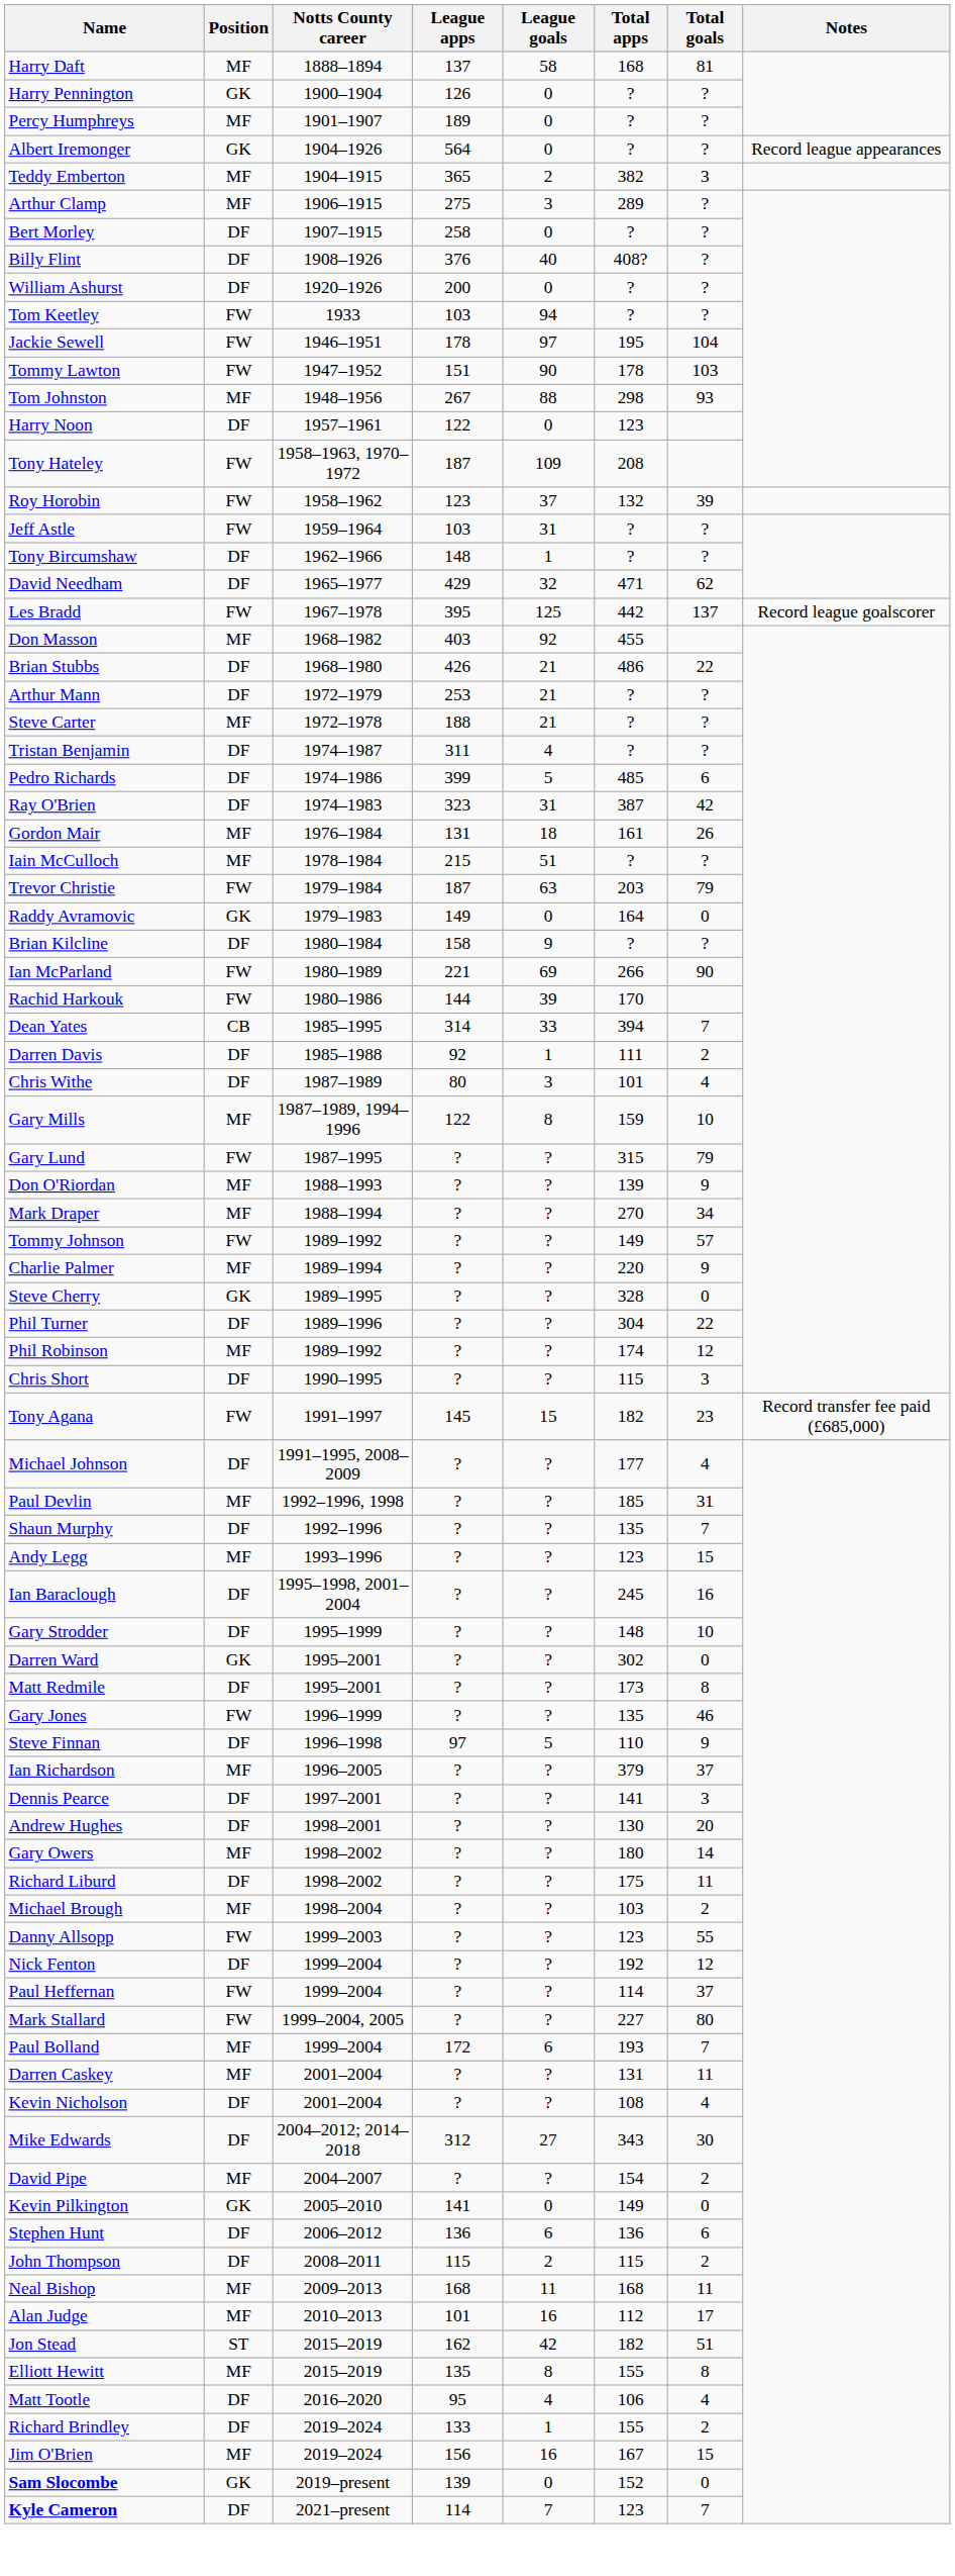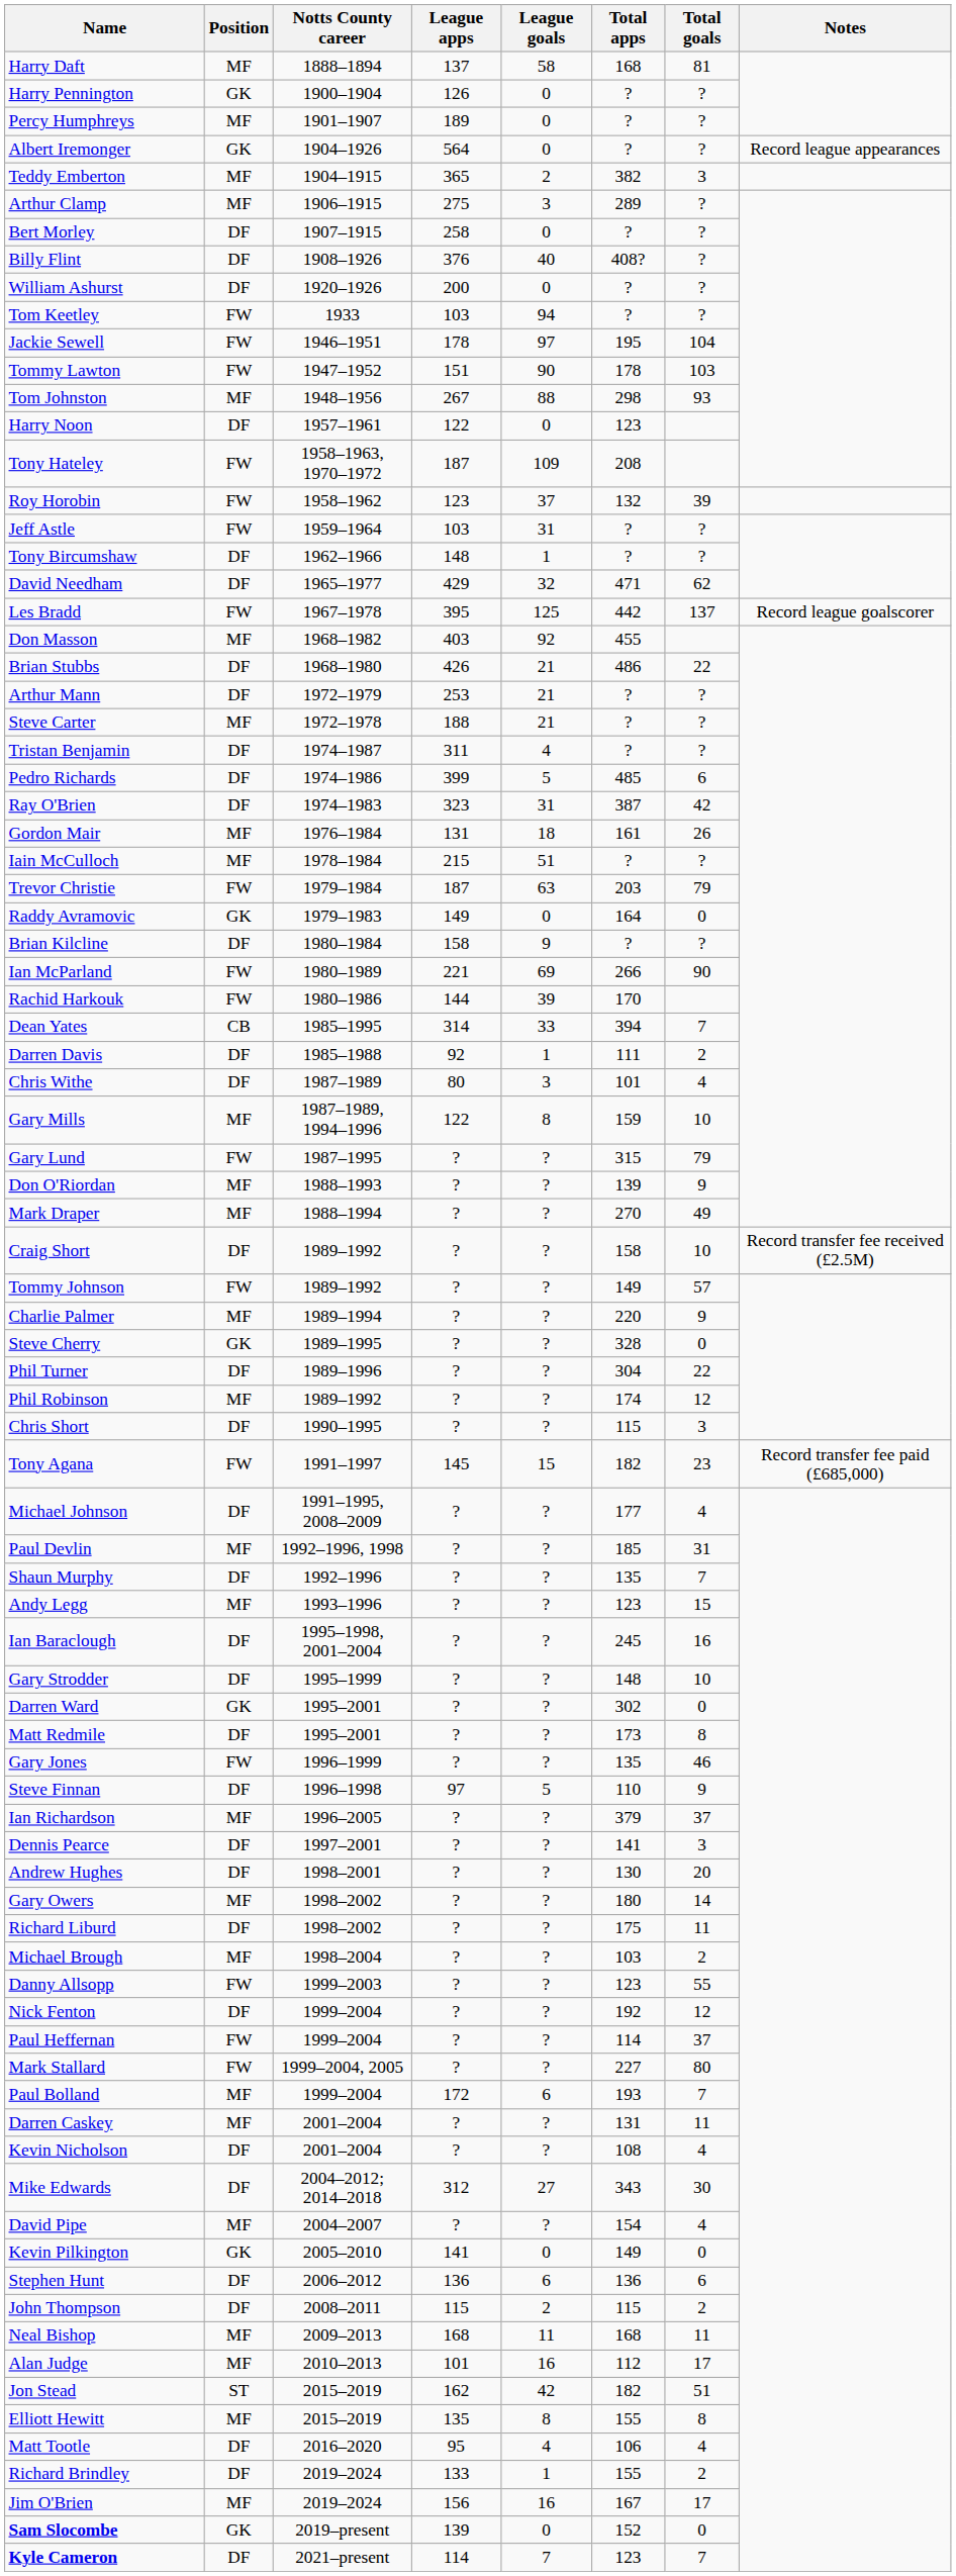 <table class="wikitable sortable" style="text-align: center;">
 <tr>
 <th style="width:11em">Name</th>
 <th>Position</th>
 <th>Notts County career</th>
 <th>League apps</th>
 <th>League goals</th>
 <th>Total apps</th>
 <th>Total goals</th>
 <th>Notes</th>
 </tr>
 <tr>
 <td align="left"><a href='#'>Harry Daft</a></td>
 <td>MF</td>
 <td>1888–1894</td>
 <td>137</td>
 <td>58</td>
 <td>168</td>
 <td>81</td>
 </tr>
 <tr>
 <td align="left"><a href='#'>Harry Pennington</a></td>
 <td>GK</td>
 <td>1900–1904</td>
 <td>126</td>
 <td>0</td>
 <td>?</td>
 <td>?</td>
 </tr>
 <tr>
 <td align="left"><a href='#'>Percy Humphreys</a></td>
 <td>MF</td>
 <td>1901–1907</td>
 <td>189</td>
 <td>0</td>
 <td>?</td>
 <td>?</td>
 </tr>
 <tr>
 <td align="left"><a href='#'>Albert Iremonger</a></td>
 <td>GK</td>
 <td>1904–1926</td>
 <td>564</td>
 <td>0</td>
 <td>?</td>
 <td>?</td>
 <td>Record league appearances</td>
 </tr>
 <tr>
 <td align="left"><a href='#'>Teddy Emberton</a></td>
 <td>MF</td>
 <td>1904–1915</td>
 <td>365</td>
 <td>2</td>
 <td>382</td>
 <td>3</td>
 <td></td>
 </tr>
 <tr>
 <td align="left"><a href='#'>Arthur Clamp</a></td>
 <td>MF</td>
 <td>1906–1915</td>
 <td>275</td>
 <td>3</td>
 <td>289</td>
 <td>?</td>
 </tr>
 <tr>
 <td align="left"><a href='#'>Bert Morley</a></td>
 <td>DF</td>
 <td>1907–1915</td>
 <td>258</td>
 <td>0</td>
 <td>?</td>
 <td>?</td>
 </tr>
 <tr>
 <td align="left"><a href='#'>Billy Flint</a></td>
 <td>DF</td>
 <td>1908–1926</td>
 <td>376</td>
 <td>40</td>
 <td>408?</td>
 <td>?</td>
 </tr>
 <tr>
 <td align="left"><a href='#'>William Ashurst</a></td>
 <td>DF</td>
 <td>1920–1926</td>
 <td>200</td>
 <td>0</td>
 <td>?</td>
 <td>?</td>
 </tr>
 <tr>
 <td align="left"><a href='#'>Tom Keetley</a></td>
 <td>FW</td>
 <td>1933</td>
 <td>103</td>
 <td>94</td>
 <td>?</td>
 <td>?</td>
 </tr>
 <tr>
 <td align="left"><a href='#'>Jackie Sewell</a></td>
 <td>FW</td>
 <td>1946–1951</td>
 <td>178</td>
 <td>97</td>
 <td>195</td>
 <td>104</td>
 </tr>
 <tr>
 <td align="left"><a href='#'>Tommy Lawton</a></td>
 <td>FW</td>
 <td>1947–1952</td>
 <td>151</td>
 <td>90</td>
 <td>178</td>
 <td>103</td>
 </tr>
 <tr>
 <td align="left"><a href='#'>Tom Johnston</a></td>
 <td>MF</td>
 <td>1948–1956</td>
 <td>267</td>
 <td>88</td>
 <td>298</td>
 <td>93</td>
 </tr>
 <tr>
 <td align="left"><a href='#'>Harry Noon</a></td>
 <td>DF</td>
 <td>1957–1961</td>
 <td>122</td>
 <td>0</td>
 <td>123</td>
 <td 0></td>
 </tr>
 <tr>
 <td align="left"><a href='#'>Tony Hateley</a></td>
 <td>FW</td>
 <td>1958–1963, 1970–1972</td>
 <td>187</td>
 <td>109</td>
 <td>208</td>
 <td 114></td>
 </tr>
 <tr>
 <td align="left"><a href='#'>Roy Horobin</a></td>
 <td>FW</td>
 <td>1958–1962</td>
 <td>123</td>
 <td>37</td>
 <td>132</td>
 <td>39</td>
 <td></td>
 </tr>
 <tr>
 <td align="left"><a href='#'>Jeff Astle</a></td>
 <td>FW</td>
 <td>1959–1964</td>
 <td>103</td>
 <td>31</td>
 <td>?</td>
 <td>?</td>
 </tr>
 <tr>
 <td align="left"><a href='#'>Tony Bircumshaw</a></td>
 <td>DF</td>
 <td>1962–1966</td>
 <td>148</td>
 <td>1</td>
 <td>?</td>
 <td>?</td>
 </tr>
 <tr>
 <td align="left"><a href='#'>David Needham</a></td>
 <td>DF</td>
 <td>1965–1977</td>
 <td>429</td>
 <td>32</td>
 <td>471</td>
 <td>62</td>
 </tr>
 <tr>
 <td align="left"><a href='#'>Les Bradd</a></td>
 <td>FW</td>
 <td>1967–1978</td>
 <td>395</td>
 <td>125</td>
 <td>442</td>
 <td>137</td>
 <td>Record league goalscorer</td>
 </tr>
 <tr>
 <td align="left"><a href='#'>Don Masson</a></td>
 <td>MF</td>
 <td>1968–1982</td>
 <td>403</td>
 <td>92</td>
 <td>455</td>
 <td 97></td>
 </tr>
 <tr>
 <td align="left"><a href='#'>Brian Stubbs</a></td>
 <td>DF</td>
 <td>1968–1980</td>
 <td>426</td>
 <td>21</td>
 <td>486</td>
 <td>22</td>
 </tr>
 <tr>
 <td align="left"><a href='#'>Arthur Mann</a></td>
 <td>DF</td>
 <td>1972–1979</td>
 <td>253</td>
 <td>21</td>
 <td>?</td>
 <td>?</td>
 </tr>
 <tr>
 <td align="left"><a href='#'>Steve Carter</a></td>
 <td>MF</td>
 <td>1972–1978</td>
 <td>188</td>
 <td>21</td>
 <td>?</td>
 <td>?</td>
 </tr>
 <tr>
 <td align="left"><a href='#'>Tristan Benjamin</a></td>
 <td>DF</td>
 <td>1974–1987</td>
 <td>311</td>
 <td>4</td>
 <td>?</td>
 <td>?</td>
 </tr>
 <tr>
 <td align="left"><a href='#'>Pedro Richards</a></td>
 <td>DF</td>
 <td>1974–1986</td>
 <td>399</td>
 <td>5</td>
 <td>485</td>
 <td>6</td>
 </tr>
 <tr>
 <td align="left"><a href='#'>Ray O'Brien</a></td>
 <td>DF</td>
 <td>1974–1983</td>
 <td>323</td>
 <td>31</td>
 <td>387</td>
 <td>42</td>
 </tr>
 <tr>
 <td align="left"><a href='#'>Gordon Mair</a></td>
 <td>MF</td>
 <td>1976–1984</td>
 <td>131</td>
 <td>18</td>
 <td>161</td>
 <td>26</td>
 </tr>
 <tr>
 <td align="left"><a href='#'>Iain McCulloch</a></td>
 <td>MF</td>
 <td>1978–1984</td>
 <td>215</td>
 <td>51</td>
 <td>?</td>
 <td>?</td>
 </tr>
 <tr>
 <td align="left"><a href='#'>Trevor Christie</a></td>
 <td>FW</td>
 <td>1979–1984</td>
 <td>187</td>
 <td>63</td>
 <td>203</td>
 <td>79</td>
 </tr>
 <tr>
 <td align="left"><a href='#'>Raddy Avramovic</a></td>
 <td>GK</td>
 <td>1979–1983</td>
 <td>149</td>
 <td>0</td>
 <td>164</td>
 <td>0</td>
 </tr>
 <tr>
 <td align="left"><a href='#'>Brian Kilcline</a></td>
 <td>DF</td>
 <td>1980–1984</td>
 <td>158</td>
 <td>9</td>
 <td>?</td>
 <td>?</td>
 </tr>
 <tr>
 <td align="left"><a href='#'>Ian McParland</a></td>
 <td>FW</td>
 <td>1980–1989</td>
 <td>221</td>
 <td>69</td>
 <td>266</td>
 <td>90</td>
 </tr>
 <tr>
 <td align="left"><a href='#'>Rachid Harkouk</a></td>
 <td>FW</td>
 <td>1980–1986</td>
 <td>144</td>
 <td>39</td>
 <td>170</td>
 <td 53></td>
 </tr>
 <tr>
 <td align="left"><a href='#'>Dean Yates</a></td>
 <td>CB</td>
 <td>1985–1995</td>
 <td>314</td>
 <td>33</td>
 <td>394</td>
 <td>7</td>
 </tr>
 <tr>
 <td align="left"><a href='#'>Darren Davis</a></td>
 <td>DF</td>
 <td>1985–1988</td>
 <td>92</td>
 <td>1</td>
 <td>111</td>
 <td>2</td>
 </tr>
 <tr>
 <td align="left"><a href='#'>Chris Withe</a></td>
 <td>DF</td>
 <td>1987–1989</td>
 <td>80</td>
 <td>3</td>
 <td>101</td>
 <td>4</td>
 </tr>
 <tr>
 <td align="left"><a href='#'>Gary Mills</a></td>
 <td>MF</td>
 <td>1987–1989, 1994–1996</td>
 <td>122</td>
 <td>8</td>
 <td>159</td>
 <td>10</td>
 </tr>
 <tr>
 <td align="left"><a href='#'>Gary Lund</a></td>
 <td>FW</td>
 <td>1987–1995</td>
 <td>?</td>
 <td>?</td>
 <td>315</td>
 <td>79</td>
 </tr>
 <tr>
 <td align="left"><a href='#'>Don O'Riordan</a></td>
 <td>MF</td>
 <td>1988–1993</td>
 <td>?</td>
 <td>?</td>
 <td>139</td>
 <td>9</td>
 </tr>
 <tr>
 <td align="left"><a href='#'>Mark Draper</a></td>
 <td>MF</td>
 <td>1988–1994</td>
 <td>?</td>
 <td>?</td>
 <td>270</td>
-<td>34</td>
+<td>49</td>
+</tr>
+<tr>
+<td align="left"><a href='#'>Craig Short</a></td>
+<td>DF</td>
+<td>1989–1992</td>
+<td>?</td>
+<td>?</td>
+<td>158</td>
+<td>10</td>
+<td>Record transfer fee received (£2.5M)</td>
 </tr>
 <tr>
 <td align="left"><a href='#'>Tommy Johnson</a></td>
 <td>FW</td>
 <td>1989–1992</td>
 <td>?</td>
 <td>?</td>
 <td>149</td>
 <td>57</td>
 </tr>
 <tr>
 <td align="left"><a href='#'>Charlie Palmer</a></td>
 <td>MF</td>
 <td>1989–1994</td>
 <td>?</td>
 <td>?</td>
 <td>220</td>
 <td>9</td>
 </tr>
 <tr>
 <td align="left"><a href='#'>Steve Cherry</a></td>
 <td>GK</td>
 <td>1989–1995</td>
 <td>?</td>
 <td>?</td>
 <td>328</td>
 <td>0</td>
 </tr>
 <tr>
 <td align="left"><a href='#'>Phil Turner</a></td>
 <td>DF</td>
 <td>1989–1996</td>
 <td>?</td>
 <td>?</td>
 <td>304</td>
 <td>22</td>
 </tr>
 <tr>
 <td align="left"><a href='#'>Phil Robinson</a></td>
 <td>MF</td>
 <td>1989–1992</td>
 <td>?</td>
 <td>?</td>
 <td>174</td>
 <td>12</td>
 </tr>
 <tr>
 <td align="left"><a href='#'>Chris Short</a></td>
 <td>DF</td>
 <td>1990–1995</td>
 <td>?</td>
 <td>?</td>
 <td>115</td>
 <td>3</td>
 </tr>
 <tr>
 <td align="left"><a href='#'>Tony Agana</a></td>
 <td>FW</td>
 <td>1991–1997</td>
 <td>145</td>
 <td>15</td>
 <td>182</td>
 <td>23</td>
 <td>Record transfer fee paid (£685,000)</td>
 </tr>
 <tr>
 <td align="left"><a href='#'>Michael Johnson</a></td>
 <td>DF</td>
 <td>1991–1995, 2008–2009</td>
 <td>?</td>
 <td>?</td>
 <td>177</td>
 <td>4</td>
 </tr>
 <tr>
 <td align="left"><a href='#'>Paul Devlin</a></td>
 <td>MF</td>
 <td>1992–1996, 1998</td>
 <td>?</td>
 <td>?</td>
 <td>185</td>
 <td>31</td>
 </tr>
 <tr>
 <td align="left"><a href='#'>Shaun Murphy</a></td>
 <td>DF</td>
 <td>1992–1996</td>
 <td>?</td>
 <td>?</td>
 <td>135</td>
 <td>7</td>
 </tr>
 <tr>
 <td align="left"><a href='#'>Andy Legg</a></td>
 <td>MF</td>
 <td>1993–1996</td>
 <td>?</td>
 <td>?</td>
 <td>123</td>
 <td>15</td>
 </tr>
 <tr>
 <td align="left"><a href='#'>Ian Baraclough</a></td>
 <td>DF</td>
 <td>1995–1998, 2001–2004</td>
 <td>?</td>
 <td>?</td>
 <td>245</td>
 <td>16</td>
 </tr>
 <tr>
 <td align="left"><a href='#'>Gary Strodder</a></td>
 <td>DF</td>
 <td>1995–1999</td>
 <td>?</td>
 <td>?</td>
 <td>148</td>
 <td>10</td>
 </tr>
 <tr>
 <td align="left"><a href='#'>Darren Ward</a></td>
 <td>GK</td>
 <td>1995–2001</td>
 <td>?</td>
 <td>?</td>
 <td>302</td>
 <td>0</td>
 </tr>
 <tr>
 <td align="left"><a href='#'>Matt Redmile</a></td>
 <td>DF</td>
 <td>1995–2001</td>
 <td>?</td>
 <td>?</td>
 <td>173</td>
 <td>8</td>
 </tr>
 <tr>
 <td align="left"><a href='#'>Gary Jones</a></td>
 <td>FW</td>
 <td>1996–1999</td>
 <td>?</td>
 <td>?</td>
 <td>135</td>
 <td>46</td>
 </tr>
 <tr>
 <td align="left"><a href='#'>Steve Finnan</a></td>
 <td>DF</td>
 <td>1996–1998</td>
 <td>97</td>
 <td>5</td>
 <td>110</td>
 <td>9</td>
 </tr>
 <tr>
 <td align="left"><a href='#'>Ian Richardson</a></td>
 <td>MF</td>
 <td>1996–2005</td>
 <td>?</td>
 <td>?</td>
 <td>379</td>
 <td>37</td>
 </tr>
 <tr>
 <td align="left"><a href='#'>Dennis Pearce</a></td>
 <td>DF</td>
 <td>1997–2001</td>
 <td>?</td>
 <td>?</td>
 <td>141</td>
 <td>3</td>
 </tr>
 <tr>
 <td align="left"><a href='#'>Andrew Hughes</a></td>
 <td>DF</td>
 <td>1998–2001</td>
 <td>?</td>
 <td>?</td>
 <td>130</td>
 <td>20</td>
 </tr>
 <tr>
 <td align="left"><a href='#'>Gary Owers</a></td>
 <td>MF</td>
 <td>1998–2002</td>
 <td>?</td>
 <td>?</td>
 <td>180</td>
 <td>14</td>
 </tr>
 <tr>
 <td align="left"><a href='#'>Richard Liburd</a></td>
 <td>DF</td>
 <td>1998–2002</td>
 <td>?</td>
 <td>?</td>
 <td>175</td>
 <td>11</td>
 </tr>
 <tr>
 <td align="left"><a href='#'>Michael Brough</a></td>
 <td>MF</td>
 <td>1998–2004</td>
 <td>?</td>
 <td>?</td>
 <td>103</td>
 <td>2</td>
 </tr>
 <tr>
 <td align="left"><a href='#'>Danny Allsopp</a></td>
 <td>FW</td>
 <td>1999–2003</td>
 <td>?</td>
 <td>?</td>
 <td>123</td>
 <td>55</td>
 </tr>
 <tr>
 <td align="left"><a href='#'>Nick Fenton</a></td>
 <td>DF</td>
 <td>1999–2004</td>
 <td>?</td>
 <td>?</td>
 <td>192</td>
 <td>12</td>
 </tr>
 <tr>
 <td align="left"><a href='#'>Paul Heffernan</a></td>
 <td>FW</td>
 <td>1999–2004</td>
 <td>?</td>
 <td>?</td>
 <td>114</td>
 <td>37</td>
 </tr>
 <tr>
 <td align="left"><a href='#'>Mark Stallard</a></td>
 <td>FW</td>
 <td>1999–2004, 2005</td>
 <td>?</td>
 <td>?</td>
 <td>227</td>
 <td>80</td>
 </tr>
 <tr>
 <td align="left"><a href='#'>Paul Bolland</a></td>
 <td>MF</td>
 <td>1999–2004</td>
 <td>172</td>
 <td>6</td>
 <td>193</td>
 <td>7</td>
 </tr>
 <tr>
 <td align="left"><a href='#'>Darren Caskey</a></td>
 <td>MF</td>
 <td>2001–2004</td>
 <td>?</td>
 <td>?</td>
 <td>131</td>
 <td>11</td>
 </tr>
 <tr>
 <td align="left"><a href='#'>Kevin Nicholson</a></td>
 <td>DF</td>
 <td>2001–2004</td>
 <td>?</td>
 <td>?</td>
 <td>108</td>
 <td>4</td>
 </tr>
 <tr>
 <td align="left"><a href='#'>Mike Edwards</a></td>
 <td>DF</td>
 <td>2004–2012; 2014–2018</td>
 <td>312</td>
 <td>27</td>
 <td>343</td>
 <td>30</td>
 </tr>
 <tr>
 <td align="left"><a href='#'>David Pipe</a></td>
 <td>MF</td>
 <td>2004–2007</td>
 <td>?</td>
 <td>?</td>
 <td>154</td>
-<td>2</td>
+<td>4</td>
 </tr>
 <tr>
 <td align="left"><a href='#'>Kevin Pilkington</a></td>
 <td>GK</td>
 <td>2005–2010</td>
 <td>141</td>
 <td>0</td>
 <td>149</td>
 <td>0</td>
 </tr>
 <tr>
 <td align="left"><a href='#'>Stephen Hunt</a></td>
 <td>DF</td>
 <td>2006–2012</td>
 <td>136</td>
 <td>6</td>
 <td>136</td>
 <td>6</td>
 </tr>
 <tr>
 <td align="left"><a href='#'>John Thompson</a></td>
 <td>DF</td>
 <td>2008–2011</td>
 <td>115</td>
 <td>2</td>
 <td>115</td>
 <td>2</td>
 </tr>
 <tr>
 <td align="left"><a href='#'>Neal Bishop</a></td>
 <td>MF</td>
 <td>2009–2013</td>
 <td>168</td>
 <td>11</td>
 <td>168</td>
 <td>11</td>
 </tr>
 <tr>
 <td align="left"><a href='#'>Alan Judge</a></td>
 <td>MF</td>
 <td>2010–2013</td>
 <td>101</td>
 <td>16</td>
 <td>112</td>
 <td>17</td>
 </tr>
 <tr>
 <td align="left"><a href='#'>Jon Stead</a></td>
 <td>ST</td>
 <td>2015–2019</td>
 <td>162</td>
 <td>42</td>
 <td>182</td>
 <td>51</td>
 </tr>
 <tr>
 <td align="left"><a href='#'>Elliott Hewitt</a></td>
 <td>MF</td>
 <td>2015–2019</td>
 <td>135</td>
 <td>8</td>
 <td>155</td>
 <td>8</td>
 </tr>
 <tr>
 <td align="left"><a href='#'>Matt Tootle</a></td>
 <td>DF</td>
 <td>2016–2020</td>
 <td>95</td>
 <td>4</td>
 <td>106</td>
 <td>4</td>
 </tr>
 <tr>
 <td align="left"><a href='#'>Richard Brindley</a></td>
 <td>DF</td>
 <td>2019–2024</td>
 <td>133</td>
 <td>1</td>
 <td>155</td>
 <td>2</td>
 </tr>
 <tr>
 <td align="left"><a href='#'>Jim O'Brien</a></td>
 <td>MF</td>
 <td>2019–2024</td>
 <td>156</td>
 <td>16</td>
 <td>167</td>
-<td>15</td>
+<td>17</td>
 </tr>
 <tr>
 <td align="left"><strong><a href='#'>Sam Slocombe</a></strong></td>
 <td>GK</td>
 <td>2019–present</td>
 <td>139</td>
 <td>0</td>
 <td>152</td>
 <td>0</td>
 </tr>
 <tr>
 <td align="left"><strong><a href='#'>Kyle Cameron</a></strong></td>
 <td>DF</td>
 <td>2021–present</td>
 <td>114</td>
 <td>7</td>
 <td>123</td>
 <td>7</td>
 </tr>
 </table>
